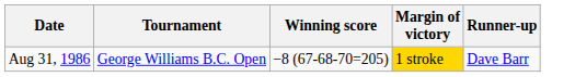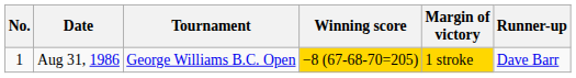 <table class="wikitable" style="font-size:95%;">
 <tr>
+<th>No.</th>
 <th>Date</th>
 <th>Tournament</th>
 <th>Winning score</th>
 <th>Margin of<br>victory</th>
 <th>Runner-up</th>
 </tr>
 <tr>
+<td align=center>1</td>
 <td align=right>Aug 31, <a href='#'>1986</a></td>
 <td><a href='#'>George Williams B.C. Open</a></td>
-<td>−8 (67-68-70=205)</td>
+<td style="background: gold;">−8 (67-68-70=205)</td>
 <td style="background: gold;">1 stroke</td>
 <td> <a href='#'>Dave Barr</a></td>
 </tr>
 </table>
